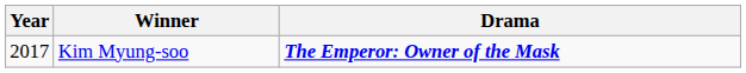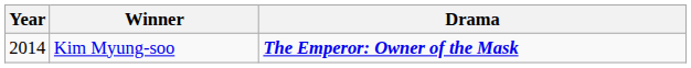 <table class="wikitable" style="width:600px">
 <tr>
 <th width=10>Year</th>
 <th>Winner</th>
 <th>Drama</th>
 </tr>
 <tr>
-<td>2017</td>
+<td>2014</td>
 <td><a href='#'>Kim Myung-soo</a></td>
 <td><strong><em><a href='#'>The Emperor: Owner of the Mask</a></em></strong></td>
 </tr>
 </table>
